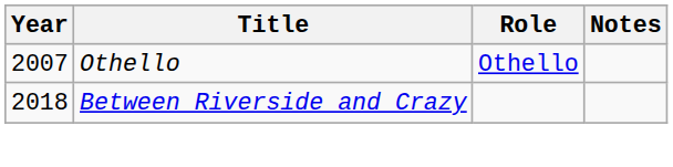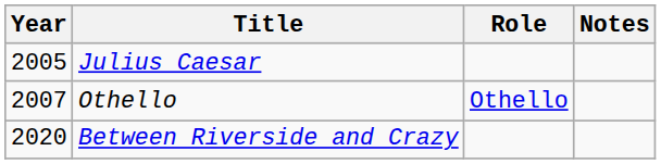 <table class="wikitable sortable">
 <tr>
 <th>Year</th>
 <th>Title</th>
 <th>Role</th>
 <th>Notes</th>
 </tr>
 <tr>
+<td>2005</td>
+<td><em><a href='#'>Julius Caesar</a></em></td>
+<td></td>
+<td></td>
+</tr>
+<tr>
 <td>2007</td>
 <td><em>Othello</em></td>
 <td><a href='#'>Othello</a></td>
 <td></td>
 </tr>
 <tr>
-<td>2018</td>
+<td>2020</td>
 <td><em><a href='#'>Between Riverside and Crazy</a></em></td>
 <td></td>
 <td></td>
 </tr>
 </table>
